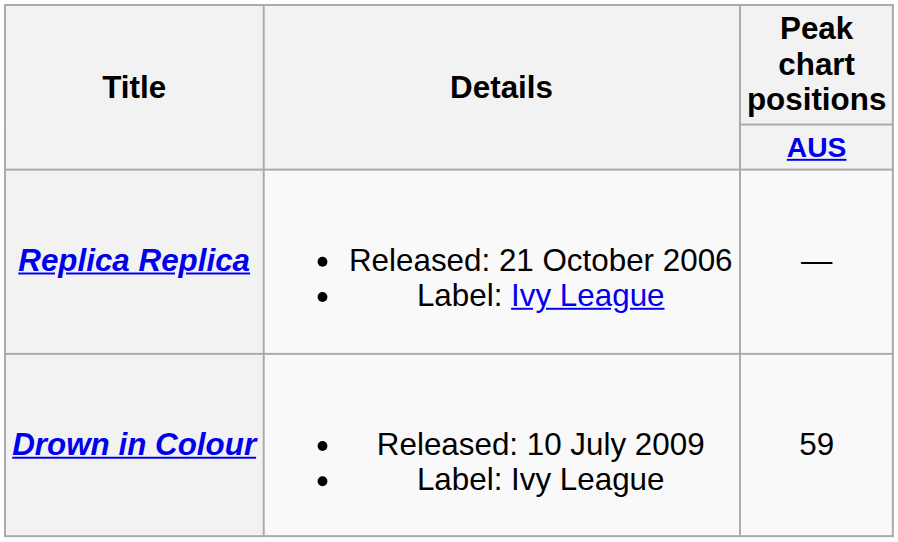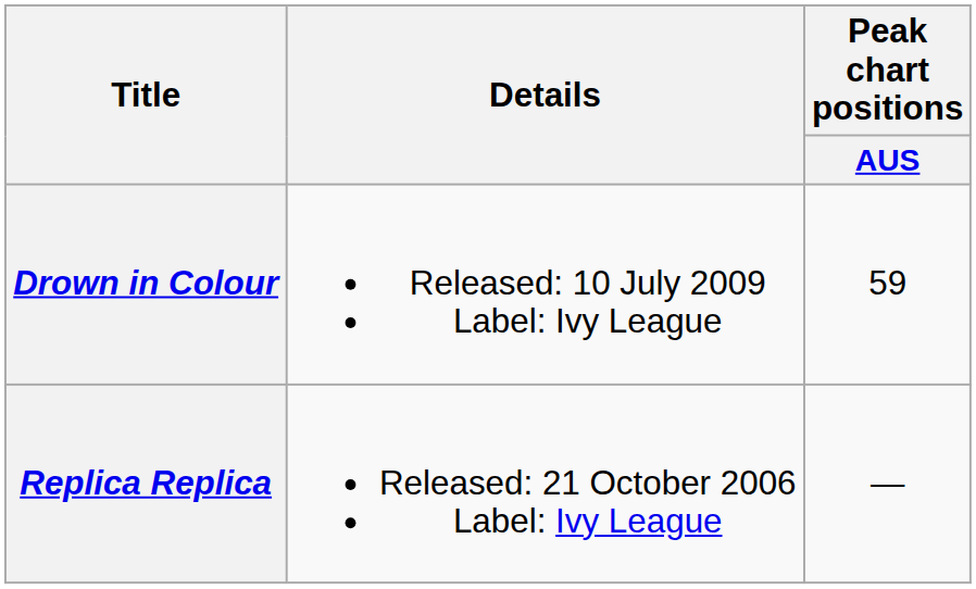 <table class="wikitable plainrowheaders" style="text-align:center;">
 <tr>
 <th scope="col" rowspan="2">Title</th>
 <th scope="col" rowspan="2">Details</th>
 <th scope="col" colspan="1">Peak chart positions</th>
 </tr>
 <tr>
 <th scope="col" style="width:3em;font-size:90%;"><a href='#'>AUS</a><br></th>
 </tr>
 <tr>
+<th scope="row"><em><a href='#'>Drown in Colour</a></em></th>
+<td><br><ul><li>Released: 10 July 2009</li><li>Label: Ivy League</li></ul></td>
+<td>59</td>
+</tr>
+<tr>
 <th scope="row"><em><a href='#'>Replica Replica</a></em></th>
 <td><br><ul><li>Released: 21 October 2006</li><li>Label: <a href='#'>Ivy League</a></li></ul></td>
 <td>—</td>
 </tr>
-<tr>
-<th scope="row"><em><a href='#'>Drown in Colour</a></em></th>
-<td><br><ul><li>Released: 10 July 2009</li><li>Label: Ivy League</li></ul></td>
-<td>59</td>
-</tr>
 </table>
